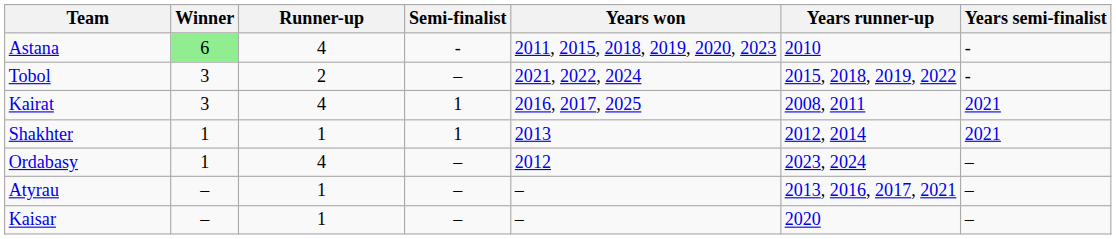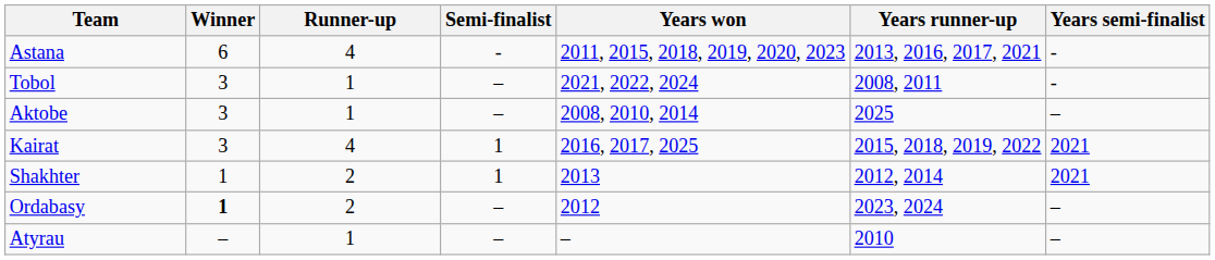 <table class=wikitable align=center>
 <tr>
 <th style="width:140px;">Team</th>
 <th>Winner</th>
 <th style="width:140px;">Runner-up</th>
 <th>Semi-finalist</th>
 <th>Years won</th>
 <th>Years runner-up</th>
 <th>Years semi-finalist</th>
 </tr>
 <tr>
 <td><a href='#'>Astana</a></td>
-<td align="center" style="background: lightgreen;">6</td>
+<td align="center">6</td>
 <td align="center">4</td>
 <td align="center">-</td>
 <td align="left"><a href='#'>2011</a>, <a href='#'>2015</a>, <a href='#'>2018</a>, <a href='#'>2019</a>, <a href='#'>2020</a>, <a href='#'>2023</a></td>
-<td align="left"><a href='#'>2010</a></td>
+<td align="left"><a href='#'>2013</a>, <a href='#'>2016</a>, <a href='#'>2017</a>, <a href='#'>2021</a></td>
 <td align="left">-</td>
 </tr>
 <tr>
 <td><a href='#'>Tobol</a></td>
 <td align="center">3</td>
-<td align="center">2</td>
+<td align="center">1</td>
 <td align="center">–</td>
 <td align="left"><a href='#'>2021</a>, <a href='#'>2022</a>, <a href='#'>2024</a></td>
-<td align="left"><a href='#'>2015</a>, <a href='#'>2018</a>, <a href='#'>2019</a>, <a href='#'>2022</a></td>
+<td align="left"><a href='#'>2008</a>, <a href='#'>2011</a></td>
 <td align="left">-</td>
+</tr>
+<tr>
+<td><a href='#'>Aktobe</a></td>
+<td align="center">3</td>
+<td align="center">1</td>
+<td align="center">–</td>
+<td align="left"><a href='#'>2008</a>, <a href='#'>2010</a>, <a href='#'>2014</a></td>
+<td align="left"><a href='#'>2025</a></td>
+<td align="left">–</td>
 </tr>
 <tr>
 <td><a href='#'>Kairat</a></td>
 <td align="center">3</td>
 <td align="center">4</td>
 <td align="center">1</td>
 <td align="left"><a href='#'>2016</a>, <a href='#'>2017</a>, <a href='#'>2025</a></td>
-<td align="left"><a href='#'>2008</a>, <a href='#'>2011</a></td>
+<td align="left"><a href='#'>2015</a>, <a href='#'>2018</a>, <a href='#'>2019</a>, <a href='#'>2022</a></td>
 <td align="left"><a href='#'>2021</a></td>
 </tr>
 <tr>
 <td><a href='#'>Shakhter</a></td>
 <td align="center">1</td>
-<td align="center">1</td>
+<td align="center">2</td>
 <td align="center">1</td>
 <td align="left"><a href='#'>2013</a></td>
 <td align="left"><a href='#'>2012</a>, <a href='#'>2014</a></td>
 <td align="left"><a href='#'>2021</a></td>
 </tr>
 <tr>
 <td><a href='#'>Ordabasy</a></td>
-<td align="center">1</td>
-<td align="center">4</td>
+<td align="center"><strong>1</strong></td>
+<td align="center">2</td>
 <td align="center">–</td>
 <td align="left"><a href='#'>2012</a></td>
 <td align="left"><a href='#'>2023</a>, <a href='#'>2024</a></td>
 <td align="left">–</td>
 </tr>
 <tr>
 <td><a href='#'>Atyrau</a></td>
 <td align="center">–</td>
 <td align="center">1</td>
 <td align="center">–</td>
 <td align="left">–</td>
-<td align="left"><a href='#'>2013</a>, <a href='#'>2016</a>, <a href='#'>2017</a>, <a href='#'>2021</a></td>
-<td align="left">–</td>
-</tr>
-<tr>
-<td><a href='#'>Kaisar</a></td>
-<td align="center">–</td>
-<td align="center">1</td>
-<td align="center">–</td>
-<td align="left">–</td>
-<td align="left"><a href='#'>2020</a></td>
+<td align="left"><a href='#'>2010</a></td>
 <td align="left">–</td>
 </tr>
 </table>
